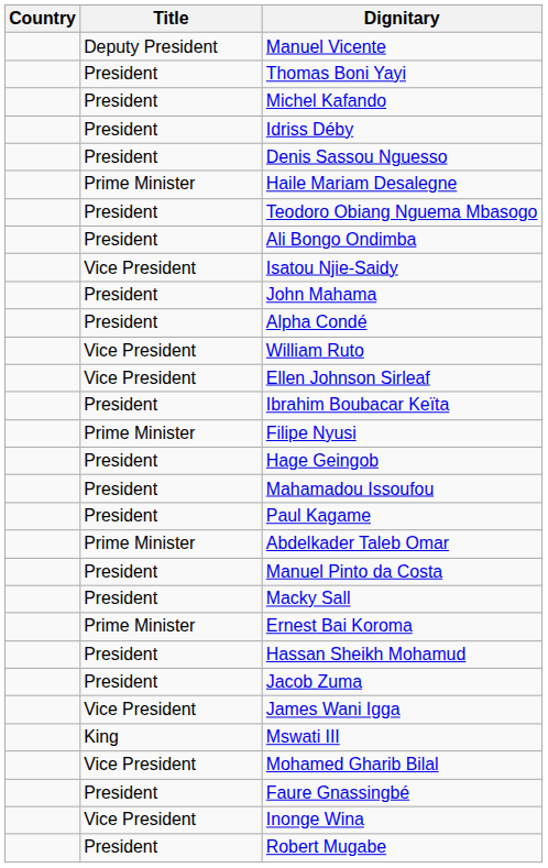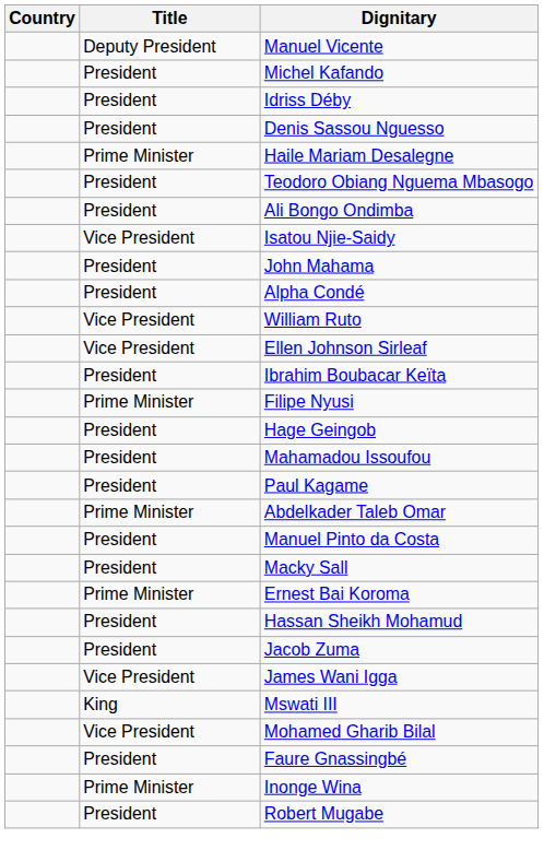 <table class="wikitable sortable">
 <tr>
 <th>Country</th>
 <th width="160px">Title</th>
 <th>Dignitary</th>
 </tr>
 <tr>
 <td></td>
 <td data-sort-value="Vice President">Deputy President</td>
 <td><a href='#'>Manuel Vicente</a></td>
-</tr>
-<tr>
-<td></td>
-<td>President</td>
-<td><a href='#'>Thomas Boni Yayi</a></td>
 </tr>
 <tr>
 <td></td>
 <td>President</td>
 <td><a href='#'>Michel Kafando</a></td>
 </tr>
 <tr>
 <td></td>
 <td>President</td>
 <td><a href='#'>Idriss Déby</a></td>
 </tr>
 <tr>
 <td></td>
 <td>President</td>
 <td><a href='#'>Denis Sassou Nguesso</a></td>
 </tr>
 <tr>
 <td></td>
 <td>Prime Minister</td>
 <td><a href='#'>Haile Mariam Desalegne</a></td>
 </tr>
 <tr>
 <td></td>
 <td>President</td>
 <td><a href='#'>Teodoro Obiang Nguema Mbasogo</a></td>
 </tr>
 <tr>
 <td></td>
 <td>President</td>
 <td><a href='#'>Ali Bongo Ondimba</a></td>
 </tr>
 <tr>
 <td></td>
 <td>Vice President</td>
 <td><a href='#'>Isatou Njie-Saidy</a></td>
 </tr>
 <tr>
 <td></td>
 <td>President</td>
 <td><a href='#'>John Mahama</a></td>
 </tr>
 <tr>
 <td></td>
 <td>President</td>
 <td><a href='#'>Alpha Condé</a></td>
 </tr>
 <tr>
 <td></td>
 <td>Vice President</td>
 <td><a href='#'>William Ruto</a></td>
 </tr>
 <tr>
 <td></td>
 <td>Vice President</td>
 <td><a href='#'>Ellen Johnson Sirleaf</a></td>
 </tr>
 <tr>
 <td></td>
 <td>President</td>
 <td><a href='#'>Ibrahim Boubacar Keïta</a></td>
 </tr>
 <tr>
 <td></td>
 <td>Prime Minister</td>
 <td><a href='#'>Filipe Nyusi</a></td>
 </tr>
 <tr>
 <td></td>
 <td>President</td>
 <td><a href='#'>Hage Geingob</a></td>
 </tr>
 <tr>
 <td></td>
 <td>President</td>
 <td><a href='#'>Mahamadou Issoufou</a></td>
 </tr>
 <tr>
 <td></td>
 <td>President</td>
 <td><a href='#'>Paul Kagame</a></td>
 </tr>
 <tr>
 <td></td>
 <td>Prime Minister</td>
 <td><a href='#'>Abdelkader Taleb Omar</a></td>
 </tr>
 <tr>
 <td></td>
 <td>President</td>
 <td><a href='#'>Manuel Pinto da Costa</a></td>
 </tr>
 <tr>
 <td></td>
 <td>President</td>
 <td><a href='#'>Macky Sall</a></td>
 </tr>
 <tr>
 <td></td>
 <td>Prime Minister</td>
 <td><a href='#'>Ernest Bai Koroma</a></td>
 </tr>
 <tr>
 <td></td>
 <td>President</td>
 <td><a href='#'>Hassan Sheikh Mohamud</a></td>
 </tr>
 <tr>
 <td></td>
 <td>President</td>
 <td><a href='#'>Jacob Zuma</a></td>
 </tr>
 <tr>
 <td></td>
 <td>Vice President</td>
 <td><a href='#'>James Wani Igga</a></td>
 </tr>
 <tr>
 <td></td>
 <td>King</td>
 <td><a href='#'>Mswati III</a></td>
 </tr>
 <tr>
 <td></td>
 <td>Vice President</td>
 <td><a href='#'>Mohamed Gharib Bilal</a></td>
 </tr>
 <tr>
 <td></td>
 <td>President</td>
 <td><a href='#'>Faure Gnassingbé</a></td>
 </tr>
 <tr>
 <td></td>
-<td>Vice President</td>
+<td>Prime Minister</td>
 <td><a href='#'>Inonge Wina</a></td>
 </tr>
 <tr>
 <td></td>
 <td>President</td>
 <td><a href='#'>Robert Mugabe</a></td>
 </tr>
 </table>
